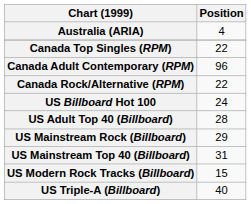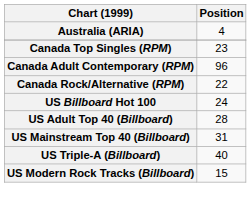 <table class="wikitable sortable plainrowheaders">
 <tr>
 <th scope="col">Chart (1999)</th>
 <th scope="col">Position</th>
 </tr>
 <tr>
 <th scope="row">Australia (ARIA)</th>
 <td style="text-align:center;">4</td>
 </tr>
 <tr>
 </tr>
 <tr>
 <th scope="row">Canada Top Singles (<em>RPM</em>)</th>
-<td style="text-align:center;">22</td>
+<td style="text-align:center;">23</td>
 </tr>
 <tr>
 <th scope="row">Canada Adult Contemporary (<em>RPM</em>)</th>
 <td style="text-align:center;">96</td>
 </tr>
 <tr>
 <th scope="row">Canada Rock/Alternative (<em>RPM</em>)</th>
 <td style="text-align:center;">22</td>
 </tr>
 <tr>
 <th scope="row">US <em>Billboard</em> Hot 100</th>
 <td style="text-align:center;">24</td>
 </tr>
 <tr>
 <th scope="row">US Adult Top 40 (<em>Billboard</em>)</th>
 <td style="text-align:center;">28</td>
 </tr>
 <tr>
-<th scope="row">US Mainstream Rock (<em>Billboard</em>)</th>
-<td style="text-align:center;">29</td>
+<th scope="row">US Mainstream Top 40 (<em>Billboard</em>)</th>
+<td style="text-align:center;">31</td>
 </tr>
 <tr>
-<th scope="row">US Mainstream Top 40 (<em>Billboard</em>)</th>
-<td style="text-align:center;">31</td>
+<th scope="row">US Triple-A (<em>Billboard</em>)</th>
+<td style="text-align:center;">40</td>
 </tr>
 <tr>
 <th scope="row">US Modern Rock Tracks (<em>Billboard</em>)</th>
 <td style="text-align:center;">15</td>
 </tr>
-<tr>
-<th scope="row">US Triple-A (<em>Billboard</em>)</th>
-<td style="text-align:center;">40</td>
-</tr>
 </table>
